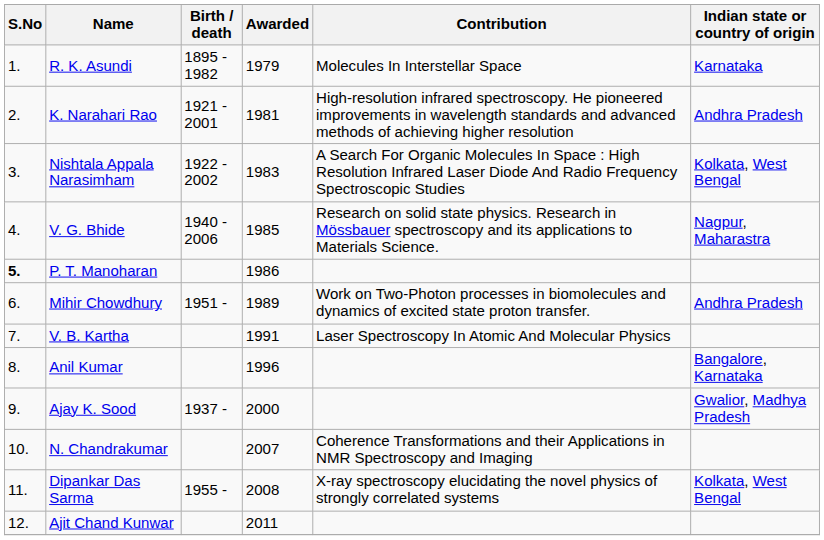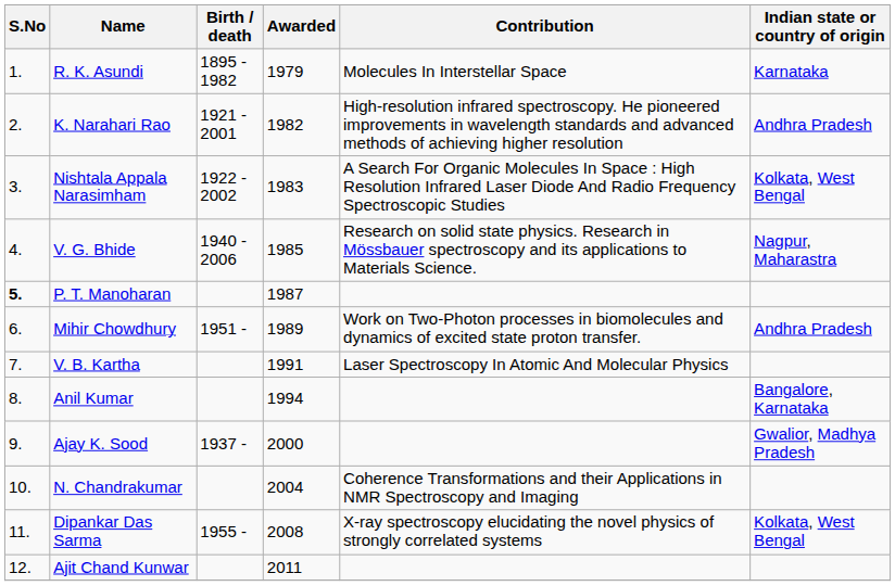 <table class="wikitable sortable">
 <tr>
 </tr>
 <tr>
 <th>S.No</th>
 <th>Name</th>
 <th>Birth / death</th>
 <th>Awarded</th>
 <th>Contribution</th>
 <th>Indian state or country of origin</th>
 </tr>
 <tr>
 <td>1.</td>
 <td><a href='#'>R. K. Asundi</a></td>
 <td>1895 - 1982</td>
 <td>1979</td>
 <td>Molecules In Interstellar Space</td>
 <td><a href='#'>Karnataka</a></td>
 </tr>
 <tr>
 <td>2.</td>
 <td><a href='#'>K. Narahari Rao</a></td>
 <td>1921 - 2001</td>
-<td>1981</td>
+<td>1982</td>
 <td>High-resolution infrared spectroscopy. He pioneered improvements in wavelength standards and advanced methods of achieving higher resolution</td>
 <td><a href='#'>Andhra Pradesh</a></td>
 </tr>
 <tr>
 <td>3.</td>
 <td><a href='#'>Nishtala Appala Narasimham</a></td>
 <td>1922 - 2002</td>
 <td>1983</td>
 <td>A Search For Organic Molecules In Space : High Resolution Infrared Laser Diode And Radio Frequency Spectroscopic Studies</td>
 <td><a href='#'>Kolkata</a>, <a href='#'>West Bengal</a></td>
 </tr>
 <tr>
 <td>4.</td>
 <td><a href='#'>V. G. Bhide</a></td>
 <td>1940 - 2006</td>
 <td>1985</td>
 <td>Research on solid state physics. Research in <a href='#'>Mössbauer</a> spectroscopy and its applications to Materials Science.</td>
 <td><a href='#'>Nagpur</a>, <a href='#'>Maharastra</a></td>
 </tr>
 <tr>
 <td><strong>5.</strong></td>
 <td><a href='#'>P. T. Manoharan</a></td>
 <td></td>
-<td>1986</td>
+<td>1987</td>
 <td></td>
 <td></td>
 </tr>
 <tr>
 <td>6.</td>
 <td><a href='#'>Mihir Chowdhury</a></td>
 <td>1951 -</td>
 <td>1989</td>
 <td>Work on Two-Photon processes in biomolecules and dynamics of excited state proton transfer.</td>
 <td><a href='#'>Andhra Pradesh</a></td>
 </tr>
 <tr>
 <td>7.</td>
 <td><a href='#'>V. B. Kartha</a></td>
 <td></td>
 <td>1991</td>
 <td>Laser Spectroscopy In Atomic And Molecular Physics</td>
 <td></td>
 </tr>
 <tr>
 <td>8.</td>
 <td><a href='#'>Anil Kumar</a></td>
 <td></td>
-<td>1996</td>
+<td>1994</td>
 <td></td>
 <td><a href='#'>Bangalore</a>, <a href='#'>Karnataka</a></td>
 </tr>
 <tr>
 <td>9.</td>
 <td><a href='#'>Ajay K. Sood</a></td>
 <td>1937 -</td>
 <td>2000</td>
 <td></td>
 <td><a href='#'>Gwalior</a>, <a href='#'>Madhya Pradesh</a></td>
 </tr>
 <tr>
 <td>10.</td>
 <td><a href='#'>N. Chandrakumar</a></td>
 <td></td>
-<td>2007</td>
+<td>2004</td>
 <td>Coherence Transformations and their Applications in NMR Spectroscopy and Imaging</td>
 <td></td>
 </tr>
 <tr>
 <td>11.</td>
 <td><a href='#'>Dipankar Das Sarma</a></td>
 <td>1955 -</td>
 <td>2008</td>
 <td>X-ray spectroscopy elucidating the novel physics of strongly correlated systems</td>
 <td><a href='#'>Kolkata</a>, <a href='#'>West Bengal</a></td>
 </tr>
 <tr>
 <td>12.</td>
 <td><a href='#'>Ajit Chand Kunwar</a></td>
 <td></td>
 <td>2011</td>
 <td></td>
 <td></td>
 </tr>
 <tr>
 </tr>
 </table>
